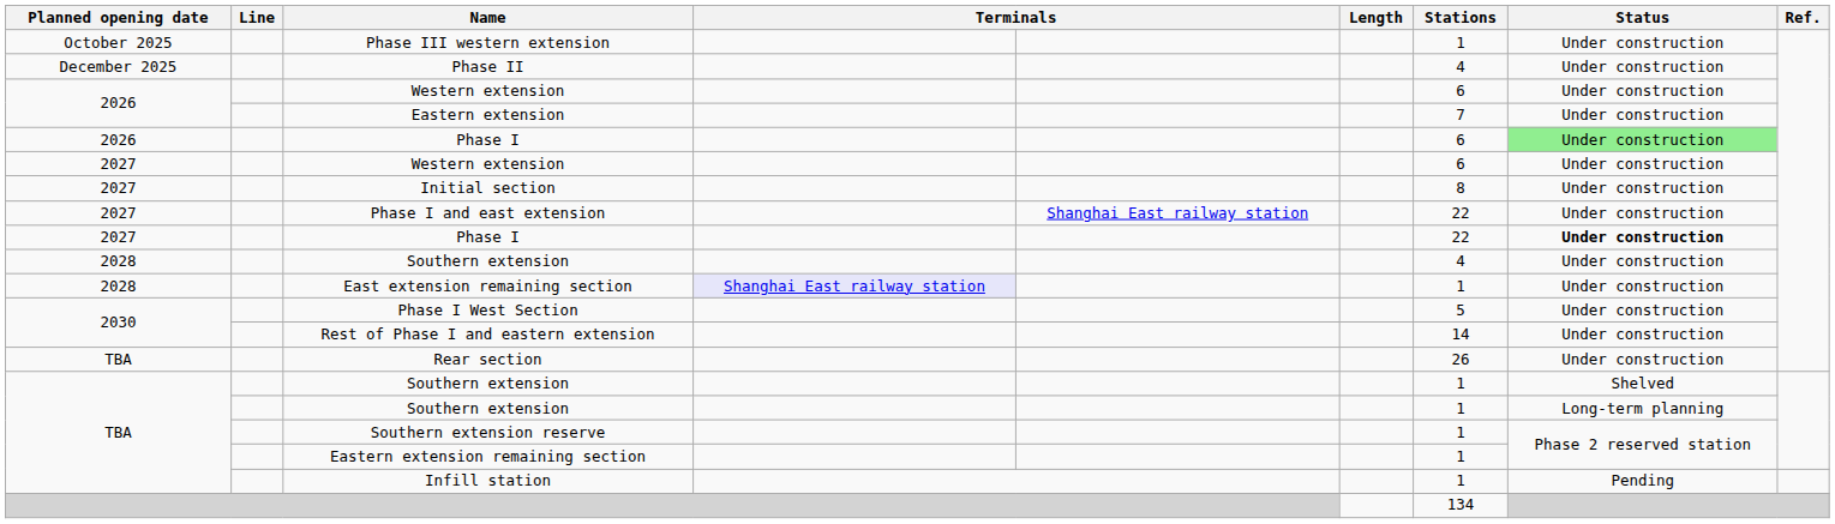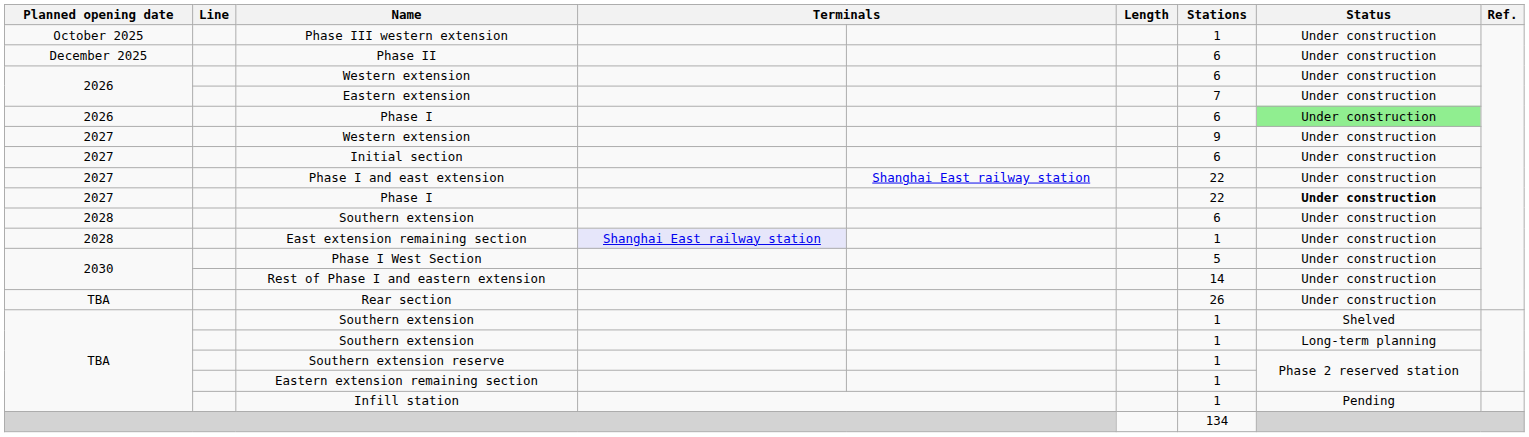 <table class="wikitable sortable" style="text-align:center; width:100%">
 <tr>
 <th>Planned opening date</th>
 <th>Line</th>
 <th class=unsortable>Name</th>
 <th colspan="2" class="unsortable">Terminals</th>
 <th>Length</th>
 <th>Stations</th>
 <th>Status</th>
 <th class=unsortable>Ref.</th>
 </tr>
 <tr>
 <td>October 2025</td>
 <td></td>
 <td>Phase III western extension</td>
 <td></td>
 <td></td>
 <td></td>
 <td>1</td>
 <td>Under construction</td>
 <td rowspan="14"></td>
 </tr>
 <tr>
 <td>December 2025</td>
 <td></td>
 <td>Phase II</td>
 <td></td>
 <td></td>
 <td></td>
-<td>4</td>
+<td>6</td>
 <td>Under construction</td>
 </tr>
 <tr>
 <td rowspan=2>2026</td>
 <td></td>
 <td>Western extension</td>
 <td></td>
 <td></td>
 <td></td>
 <td>6</td>
 <td>Under construction</td>
 </tr>
 <tr>
 <td></td>
 <td>Eastern extension</td>
 <td></td>
 <td></td>
 <td></td>
 <td>7</td>
 <td>Under construction</td>
 </tr>
 <tr>
 <td>2026</td>
 <td></td>
 <td>Phase I</td>
 <td></td>
 <td></td>
 <td></td>
 <td>6</td>
 <td style="background: lightgreen;">Under construction</td>
 </tr>
 <tr>
 <td>2027</td>
 <td></td>
 <td>Western extension</td>
 <td></td>
 <td></td>
 <td></td>
-<td>6</td>
+<td>9</td>
 <td>Under construction</td>
 </tr>
 <tr>
 <td>2027</td>
 <td></td>
 <td>Initial section</td>
 <td></td>
 <td></td>
 <td></td>
-<td>8</td>
+<td>6</td>
 <td>Under construction</td>
 </tr>
 <tr>
 <td>2027</td>
 <td></td>
 <td>Phase I and east extension</td>
 <td></td>
 <td><a href='#'>Shanghai East railway station</a></td>
 <td></td>
 <td>22</td>
 <td>Under construction</td>
 </tr>
 <tr>
 <td>2027</td>
 <td></td>
 <td>Phase I</td>
 <td></td>
 <td></td>
 <td></td>
 <td>22</td>
 <td><strong>Under construction</strong></td>
 </tr>
 <tr>
 <td>2028</td>
 <td></td>
 <td>Southern extension</td>
 <td></td>
 <td></td>
 <td></td>
-<td>4</td>
+<td>6</td>
 <td>Under construction</td>
 </tr>
 <tr>
 <td>2028</td>
 <td></td>
 <td>East extension remaining section</td>
 <td style="background: lavender;"><a href='#'>Shanghai East railway station</a></td>
 <td></td>
 <td></td>
 <td>1</td>
 <td>Under construction</td>
 </tr>
 <tr>
 <td rowspan=2>2030</td>
 <td></td>
 <td>Phase I West Section</td>
 <td></td>
 <td></td>
 <td></td>
 <td>5</td>
 <td>Under construction</td>
 </tr>
 <tr>
 <td></td>
 <td>Rest of Phase I and eastern extension</td>
 <td></td>
 <td></td>
 <td></td>
 <td>14</td>
 <td>Under construction</td>
 </tr>
 <tr>
 <td>TBA</td>
 <td></td>
 <td>Rear section</td>
 <td></td>
 <td></td>
 <td></td>
 <td>26</td>
 <td>Under construction</td>
 </tr>
 <tr>
 <td rowspan="5">TBA</td>
 <td></td>
 <td>Southern extension</td>
 <td></td>
 <td></td>
 <td></td>
 <td>1</td>
 <td>Shelved</td>
 <td rowspan="4"></td>
 </tr>
 <tr>
 <td></td>
 <td>Southern extension</td>
 <td></td>
 <td></td>
 <td></td>
 <td>1</td>
 <td>Long-term planning</td>
 </tr>
 <tr>
 <td></td>
 <td>Southern extension reserve</td>
 <td></td>
 <td></td>
 <td></td>
 <td>1</td>
 <td rowspan=2>Phase 2 reserved station</td>
 </tr>
 <tr>
 <td></td>
 <td>Eastern extension remaining section</td>
 <td></td>
 <td></td>
 <td></td>
 <td>1</td>
 </tr>
 <tr>
 <td></td>
 <td>Infill station</td>
 <td colspan=2></td>
 <td></td>
 <td>1</td>
 <td>Pending</td>
 <td></td>
 </tr>
 <tr>
 <td colspan=5 bgcolor="lightgrey"></td>
 <td></td>
 <td>134</td>
 <td colspan=2 bgcolor="lightgrey"></td>
 </tr>
 </table>
